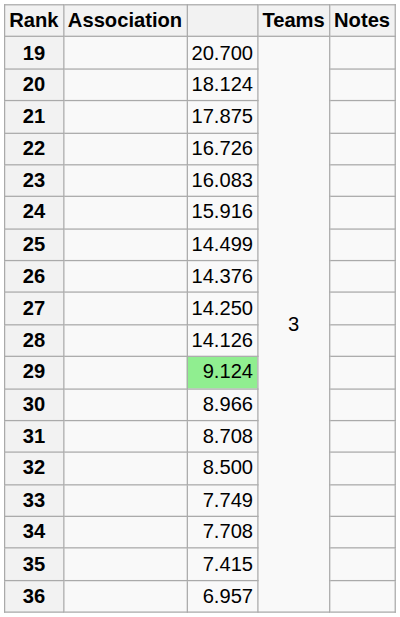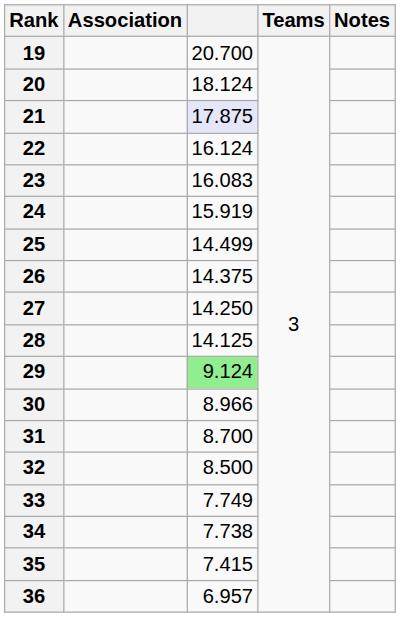 <table class="wikitable" style="float:left; margin-right:0.5em;">
 <tr>
 <th>Rank</th>
 <th>Association</th>
 <th></th>
 <th>Teams</th>
 <th>Notes</th>
 </tr>
 <tr>
 <th>19</th>
 <td></td>
 <td align=right>20.700</td>
 <td align=center rowspan=18>3</td>
 <td></td>
 </tr>
 <tr>
 <th>20</th>
 <td></td>
 <td align=right>18.124</td>
 <td></td>
 </tr>
 <tr>
 <th>21</th>
 <td></td>
-<td align=right>17.875</td>
+<td align=right style="background: lavender;">17.875</td>
 <td></td>
 </tr>
 <tr>
 <th>22</th>
 <td></td>
-<td align=right>16.726</td>
+<td align=right>16.124</td>
 <td></td>
 </tr>
 <tr>
 <th>23</th>
 <td></td>
 <td align=right>16.083</td>
 <td></td>
 </tr>
 <tr>
 <th>24</th>
 <td></td>
-<td align=right>15.916</td>
+<td align=right>15.919</td>
 <td></td>
 </tr>
 <tr>
 <th>25</th>
 <td></td>
 <td align=right>14.499</td>
 <td></td>
 </tr>
 <tr>
 <th>26</th>
 <td></td>
-<td align=right>14.376</td>
+<td align=right>14.375</td>
 <td><br></td>
 </tr>
 <tr>
 <th>27</th>
 <td></td>
 <td align=right>14.250</td>
 <td></td>
 </tr>
 <tr>
 <th>28</th>
 <td></td>
-<td align=right>14.126</td>
+<td align=right>14.125</td>
 <td></td>
 </tr>
 <tr>
 <th>29</th>
 <td></td>
 <td align=right style="background: lightgreen;">9.124</td>
 <td></td>
 </tr>
 <tr>
 <th>30</th>
 <td></td>
 <td align=right>8.966</td>
 <td><br></td>
 </tr>
 <tr>
 <th>31</th>
 <td></td>
-<td align=right>8.708</td>
+<td align=right>8.700</td>
 <td></td>
 </tr>
 <tr>
 <th>32</th>
 <td></td>
 <td align=right>8.500</td>
 <td></td>
 </tr>
 <tr>
 <th>33</th>
 <td></td>
 <td align=right>7.749</td>
 <td></td>
 </tr>
 <tr>
 <th>34</th>
 <td></td>
-<td align=right>7.708</td>
+<td align=right>7.738</td>
 <td></td>
 </tr>
 <tr>
 <th>35</th>
 <td></td>
 <td align=right>7.415</td>
 <td></td>
 </tr>
 <tr>
 <th>36</th>
 <td></td>
 <td align=right>6.957</td>
 <td></td>
 </tr>
 </table>
